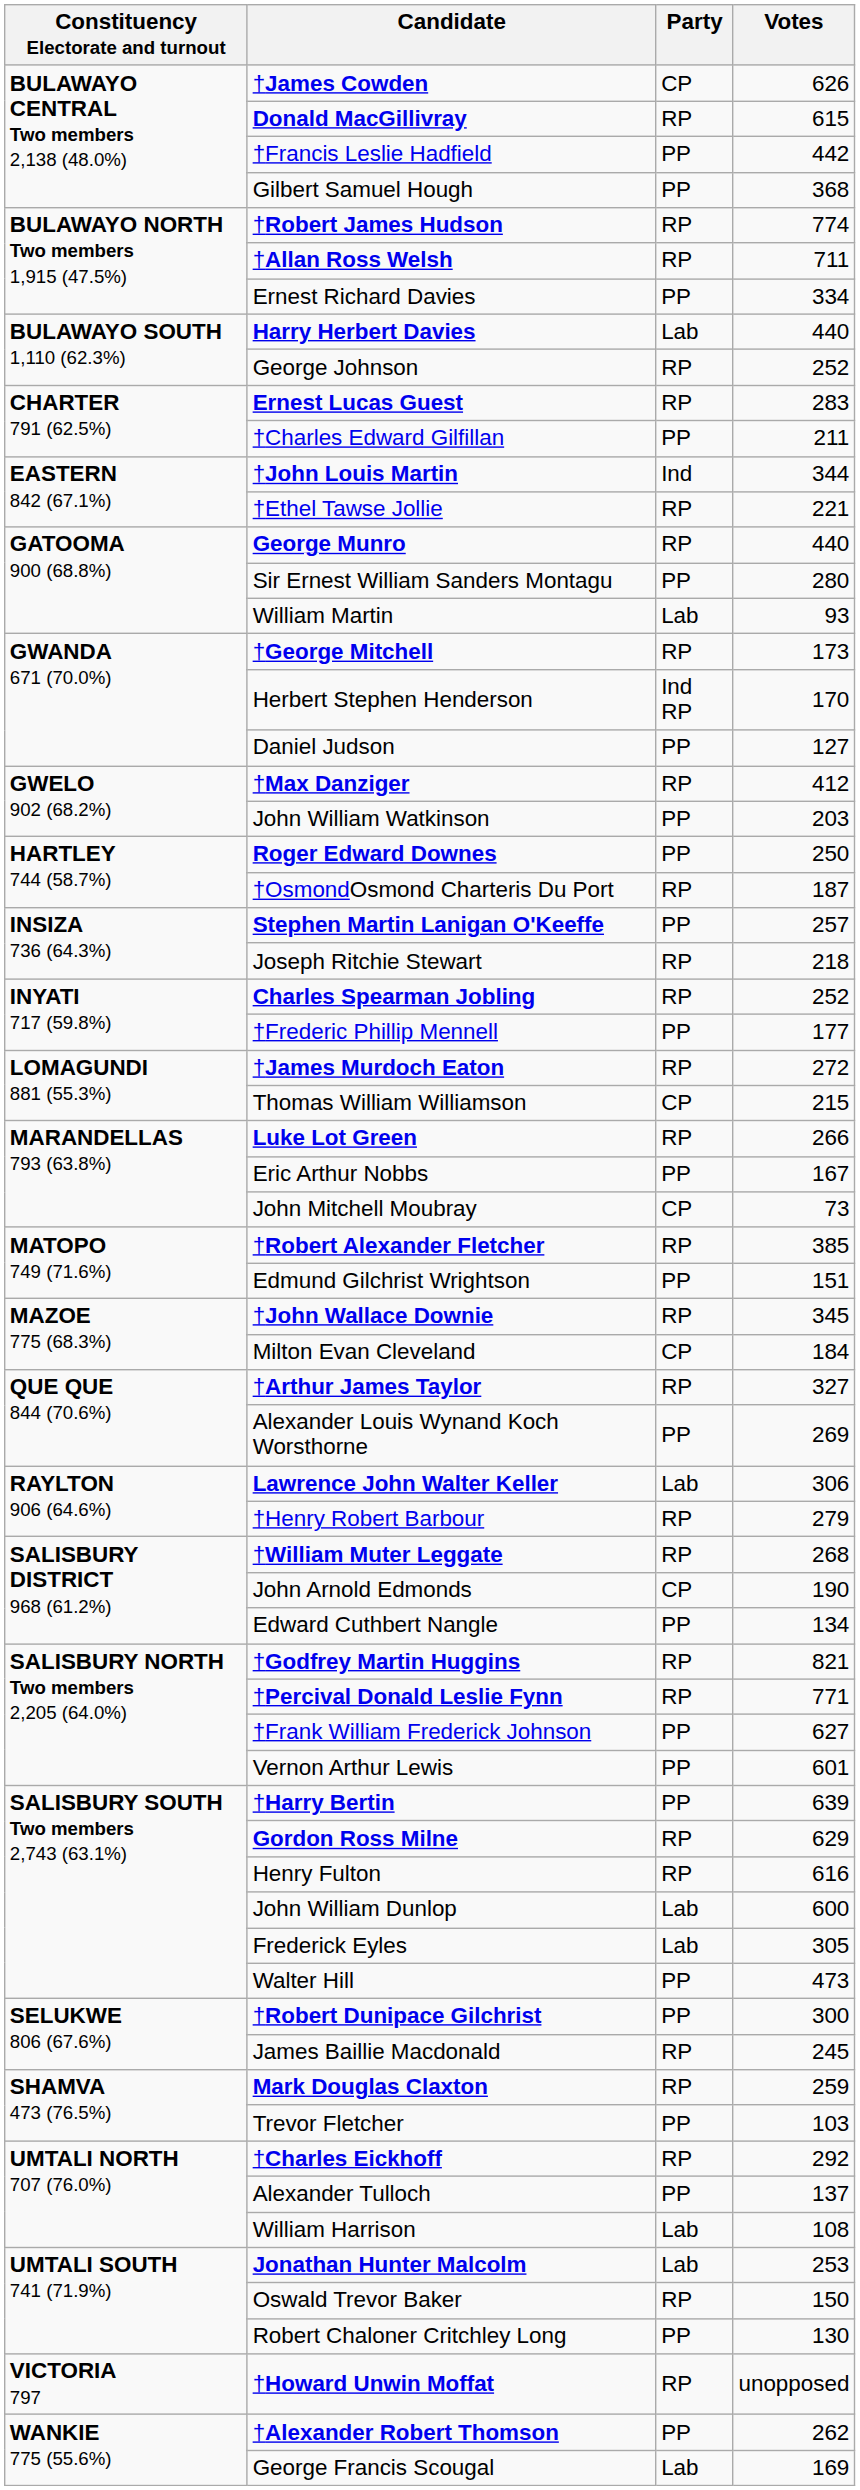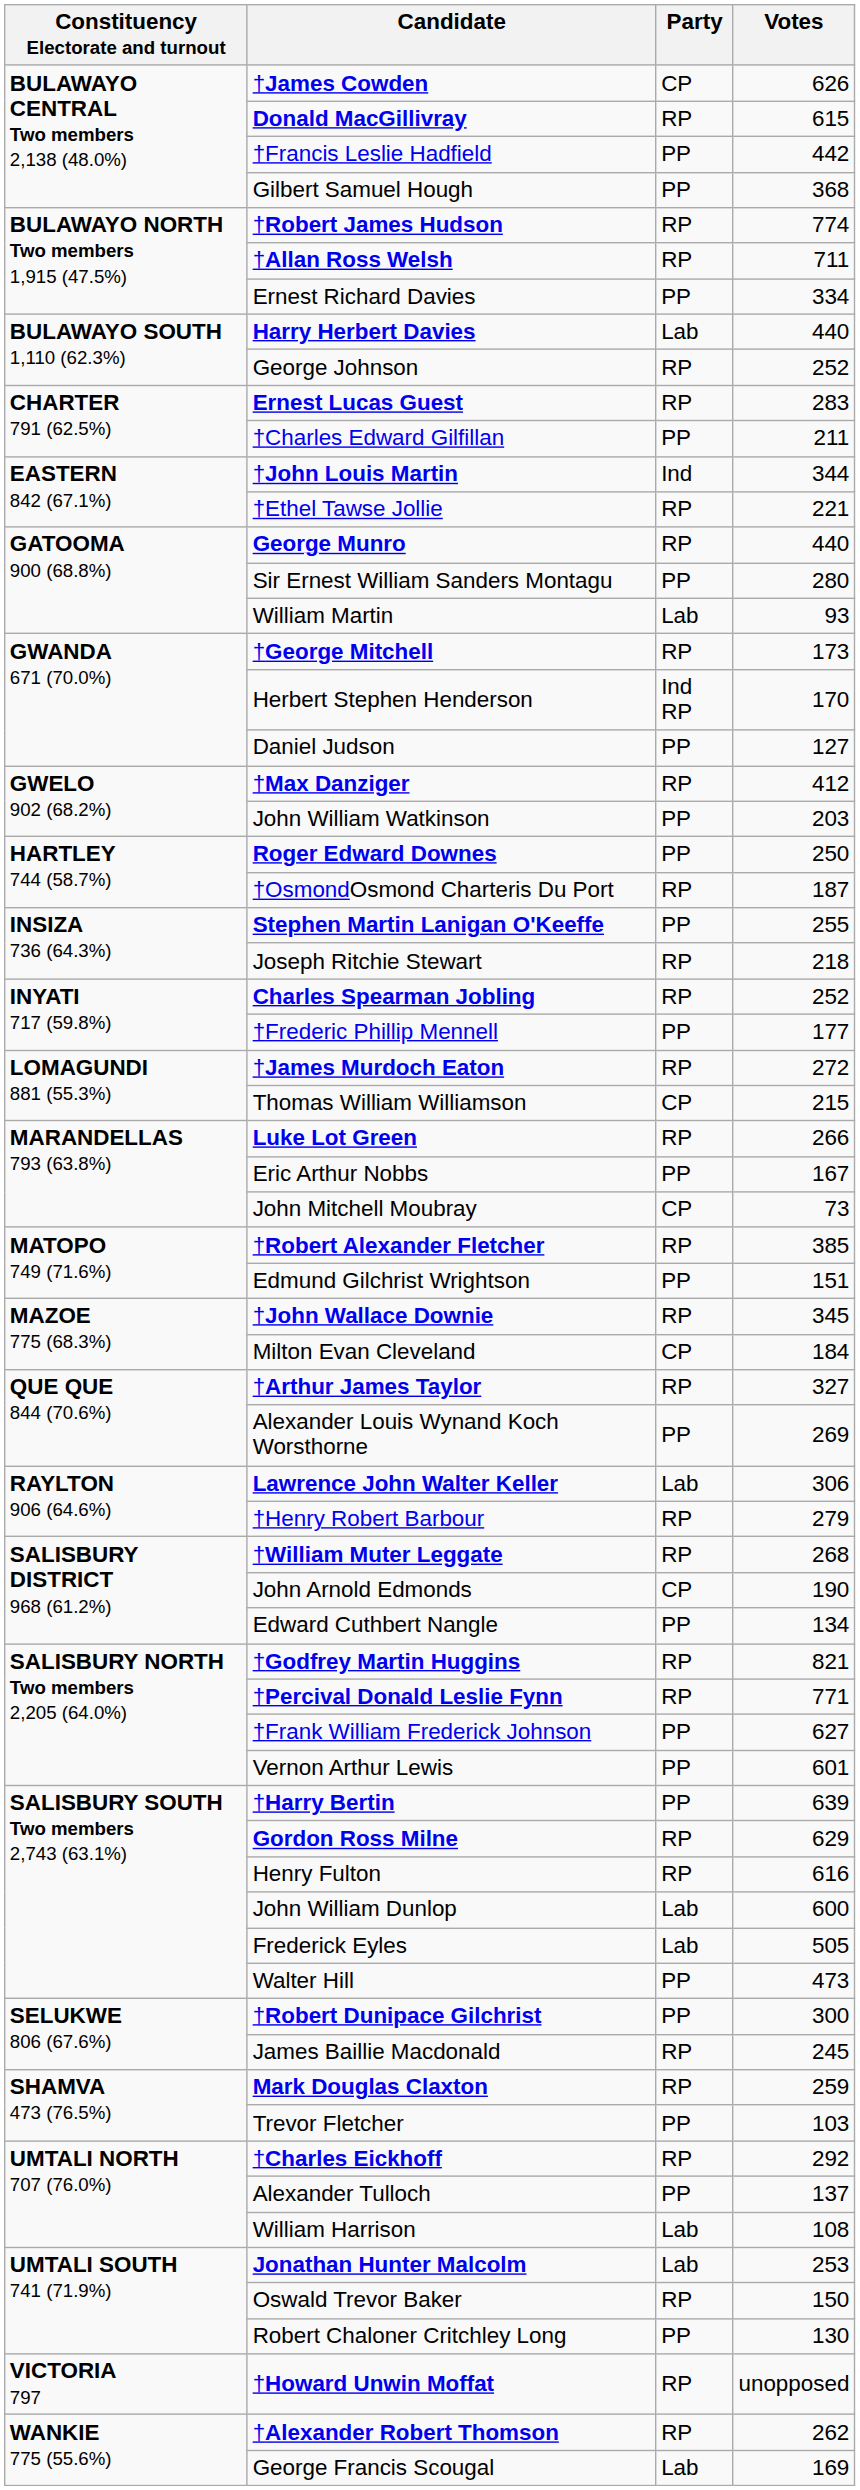 <table class="wikitable">
 <tr>
 <th align="left">Constituency<br><small>Electorate and turnout</small></th>
 <th align="center" valign="top">Candidate</th>
 <th align="center" valign="top">Party</th>
 <th align="center" valign="top">Votes</th>
 </tr>
 <tr>
 <td valign="top" rowspan="4"><strong>BULAWAYO CENTRAL</strong><br><small><strong>Two members</strong><br>2,138 (48.0%)</small></td>
 <td align="left"><a href='#'>†</a><strong><a href='#'>James Cowden</a></strong></td>
 <td align="left">CP</td>
 <td align="right">626</td>
 </tr>
 <tr>
 <td align="left"><strong><a href='#'>Donald MacGillivray</a></strong></td>
 <td align="left">RP</td>
 <td align="right">615</td>
 </tr>
 <tr>
 <td align="left"><a href='#'>†</a><a href='#'>Francis Leslie Hadfield</a></td>
 <td align="left">PP</td>
 <td align="right">442</td>
 </tr>
 <tr>
 <td align="left">Gilbert Samuel Hough</td>
 <td align="left">PP</td>
 <td align="right">368</td>
 </tr>
 <tr>
 <td valign="top" rowspan="3"><strong>BULAWAYO NORTH</strong><br><small><strong>Two members</strong><br>1,915 (47.5%)</small></td>
 <td align="left"><a href='#'>†</a><strong><a href='#'>Robert James Hudson</a></strong></td>
 <td align="left">RP</td>
 <td align="right">774</td>
 </tr>
 <tr>
 <td align="left"><a href='#'>†</a><strong><a href='#'>Allan Ross Welsh</a></strong></td>
 <td align="left">RP</td>
 <td align="right">711</td>
 </tr>
 <tr>
 <td align="left">Ernest Richard Davies</td>
 <td align="left">PP</td>
 <td align="right">334</td>
 </tr>
 <tr>
 <td valign="top" rowspan="2"><strong>BULAWAYO SOUTH</strong><br><small>1,110 (62.3%)</small></td>
 <td align="left"><strong><a href='#'>Harry Herbert Davies</a></strong></td>
 <td align="left">Lab</td>
 <td align="right">440</td>
 </tr>
 <tr>
 <td align="left">George Johnson</td>
 <td align="left">RP</td>
 <td align="right">252</td>
 </tr>
 <tr>
 <td valign="top" rowspan="2"><strong>CHARTER</strong><br><small>791 (62.5%)</small></td>
 <td align="left"><strong><a href='#'>Ernest Lucas Guest</a></strong></td>
 <td align="left">RP</td>
 <td align="right">283</td>
 </tr>
 <tr>
 <td align="left"><a href='#'>†</a><a href='#'>Charles Edward Gilfillan</a></td>
 <td align="left">PP</td>
 <td align="right">211</td>
 </tr>
 <tr>
 <td valign="top" rowspan="2"><strong>EASTERN</strong><br><small>842 (67.1%)</small></td>
 <td align="left"><a href='#'>†</a><strong><a href='#'>John Louis Martin</a></strong></td>
 <td align="left">Ind</td>
 <td align="right">344</td>
 </tr>
 <tr>
 <td align="left"><a href='#'>†</a><a href='#'>Ethel Tawse Jollie</a></td>
 <td align="left">RP</td>
 <td align="right">221</td>
 </tr>
 <tr>
 <td valign="top" rowspan="3"><strong>GATOOMA</strong><br><small>900 (68.8%)</small></td>
 <td align="left"><strong><a href='#'>George Munro</a></strong></td>
 <td align="left">RP</td>
 <td align="right">440</td>
 </tr>
 <tr>
 <td align="left">Sir Ernest William Sanders Montagu</td>
 <td align="left">PP</td>
 <td align="right">280</td>
 </tr>
 <tr>
 <td align="left">William Martin</td>
 <td align="left">Lab</td>
 <td align="right">93</td>
 </tr>
 <tr>
 <td valign="top" rowspan="3"><strong>GWANDA</strong><br><small>671 (70.0%)</small></td>
 <td align="left"><a href='#'>†</a><strong><a href='#'>George Mitchell</a></strong></td>
 <td align="left">RP</td>
 <td align="right">173</td>
 </tr>
 <tr>
 <td align="left">Herbert Stephen Henderson</td>
 <td align="left">Ind RP</td>
 <td align="right">170</td>
 </tr>
 <tr>
 <td align="left">Daniel Judson</td>
 <td align="left">PP</td>
 <td align="right">127</td>
 </tr>
 <tr>
 <td valign="top" rowspan="2"><strong>GWELO</strong><br><small>902 (68.2%)</small></td>
 <td align="left"><a href='#'>†</a><strong><a href='#'>Max Danziger</a></strong></td>
 <td align="left">RP</td>
 <td align="right">412</td>
 </tr>
 <tr>
 <td align="left">John William Watkinson</td>
 <td align="left">PP</td>
 <td align="right">203</td>
 </tr>
 <tr>
 <td valign="top" rowspan="2"><strong>HARTLEY</strong><br><small>744 (58.7%)</small></td>
 <td align="left"><strong><a href='#'>Roger Edward Downes</a></strong></td>
 <td align="left">PP</td>
 <td align="right">250</td>
 </tr>
 <tr>
 <td align="left"><a href='#'>†Osmond</a>Osmond Charteris Du Port</td>
 <td align="left">RP</td>
 <td align="right">187</td>
 </tr>
 <tr>
 <td valign="top" rowspan="2"><strong>INSIZA</strong><br><small>736 (64.3%)</small></td>
 <td align="left"><strong><a href='#'>Stephen Martin Lanigan O'Keeffe</a></strong></td>
 <td align="left">PP</td>
-<td align="right">257</td>
+<td align="right">255</td>
 </tr>
 <tr>
 <td align="left">Joseph Ritchie Stewart</td>
 <td align="left">RP</td>
 <td align="right">218</td>
 </tr>
 <tr>
 <td valign="top" rowspan="2"><strong>INYATI</strong><br><small>717 (59.8%)</small></td>
 <td align="left"><strong><a href='#'>Charles Spearman Jobling</a></strong></td>
 <td align="left">RP</td>
 <td align="right">252</td>
 </tr>
 <tr>
 <td align="left"><a href='#'>†</a><a href='#'>Frederic Phillip Mennell</a></td>
 <td align="left">PP</td>
 <td align="right">177</td>
 </tr>
 <tr>
 <td valign="top" rowspan="2"><strong>LOMAGUNDI</strong><br><small>881 (55.3%)</small></td>
 <td align="left"><a href='#'>†</a><strong><a href='#'>James Murdoch Eaton</a></strong></td>
 <td align="left">RP</td>
 <td align="right">272</td>
 </tr>
 <tr>
 <td align="left">Thomas William Williamson</td>
 <td align="left">CP</td>
 <td align="right">215</td>
 </tr>
 <tr>
 <td valign="top" rowspan="3"><strong>MARANDELLAS</strong><br><small>793 (63.8%)</small></td>
 <td align="left"><strong><a href='#'>Luke Lot Green</a></strong></td>
 <td align="left">RP</td>
 <td align="right">266</td>
 </tr>
 <tr>
 <td align="left">Eric Arthur Nobbs</td>
 <td align="left">PP</td>
 <td align="right">167</td>
 </tr>
 <tr>
 <td align="left">John Mitchell Moubray</td>
 <td align="left">CP</td>
 <td align="right">73</td>
 </tr>
 <tr>
 <td valign="top" rowspan="2"><strong>MATOPO</strong><br><small>749 (71.6%)</small></td>
 <td align="left"><a href='#'>†</a><strong><a href='#'>Robert Alexander Fletcher</a></strong></td>
 <td align="left">RP</td>
 <td align="right">385</td>
 </tr>
 <tr>
 <td align="left">Edmund Gilchrist Wrightson</td>
 <td align="left">PP</td>
 <td align="right">151</td>
 </tr>
 <tr>
 <td valign="top" rowspan="2"><strong>MAZOE</strong><br><small>775 (68.3%)</small></td>
 <td align="left"><a href='#'>†</a><strong><a href='#'>John Wallace Downie</a></strong></td>
 <td align="left">RP</td>
 <td align="right">345</td>
 </tr>
 <tr>
 <td align="left">Milton Evan Cleveland</td>
 <td align="left">CP</td>
 <td align="right">184</td>
 </tr>
 <tr>
 <td valign="top" rowspan="2"><strong>QUE QUE</strong><br><small>844 (70.6%)</small></td>
 <td align="left"><a href='#'>†</a><strong><a href='#'>Arthur James Taylor</a></strong></td>
 <td align="left">RP</td>
 <td align="right">327</td>
 </tr>
 <tr>
 <td align="left">Alexander Louis Wynand Koch Worsthorne</td>
 <td align="left">PP</td>
 <td align="right">269</td>
 </tr>
 <tr>
 <td valign="top" rowspan="2"><strong>RAYLTON</strong><br><small>906 (64.6%)</small></td>
 <td align="left"><strong><a href='#'>Lawrence John Walter Keller</a></strong></td>
 <td align="left">Lab</td>
 <td align="right">306</td>
 </tr>
 <tr>
 <td align="left"><a href='#'>†</a><a href='#'>Henry Robert Barbour</a></td>
 <td align="left">RP</td>
 <td align="right">279</td>
 </tr>
 <tr>
 <td valign="top" rowspan="3"><strong>SALISBURY DISTRICT</strong><br><small>968 (61.2%)</small></td>
 <td align="left"><a href='#'>†</a><strong><a href='#'>William Muter Leggate</a></strong></td>
 <td align="left">RP</td>
 <td align="right">268</td>
 </tr>
 <tr>
 <td align="left">John Arnold Edmonds</td>
 <td align="left">CP</td>
 <td align="right">190</td>
 </tr>
 <tr>
 <td align="left">Edward Cuthbert Nangle</td>
 <td align="left">PP</td>
 <td align="right">134</td>
 </tr>
 <tr>
 <td valign="top" rowspan="4"><strong>SALISBURY NORTH</strong><br><small><strong>Two members</strong><br>2,205 (64.0%)</small></td>
 <td align="left"><a href='#'>†</a><strong><a href='#'>Godfrey Martin Huggins</a></strong></td>
 <td align="left">RP</td>
 <td align="right">821</td>
 </tr>
 <tr>
 <td align="left"><a href='#'>†</a><strong><a href='#'>Percival Donald Leslie Fynn</a></strong></td>
 <td align="left">RP</td>
 <td align="right">771</td>
 </tr>
 <tr>
 <td align="left"><a href='#'>†</a><a href='#'>Frank William Frederick Johnson</a></td>
 <td align="left">PP</td>
 <td align="right">627</td>
 </tr>
 <tr>
 <td align="left">Vernon Arthur Lewis</td>
 <td align="left">PP</td>
 <td align="right">601</td>
 </tr>
 <tr>
 <td valign="top" rowspan="6"><strong>SALISBURY SOUTH</strong><br><small><strong>Two members</strong><br>2,743 (63.1%)</small></td>
 <td align="left"><a href='#'>†</a><strong><a href='#'>Harry Bertin</a></strong></td>
 <td align="left">PP</td>
 <td align="right">639</td>
 </tr>
 <tr>
 <td align="left"><strong><a href='#'>Gordon Ross Milne</a></strong></td>
 <td align="left">RP</td>
 <td align="right">629</td>
 </tr>
 <tr>
 <td align="left">Henry Fulton</td>
 <td align="left">RP</td>
 <td align="right">616</td>
 </tr>
 <tr>
 <td align="left">John William Dunlop</td>
 <td align="left">Lab</td>
 <td align="right">600</td>
 </tr>
 <tr>
 <td align="left">Frederick Eyles</td>
 <td align="left">Lab</td>
-<td align="right">305</td>
+<td align="right">505</td>
 </tr>
 <tr>
 <td align="left">Walter Hill</td>
 <td align="left">PP</td>
 <td align="right">473</td>
 </tr>
 <tr>
 <td valign="top" rowspan="2"><strong>SELUKWE</strong><br><small>806 (67.6%)</small></td>
 <td align="left"><a href='#'>†</a><strong><a href='#'>Robert Dunipace Gilchrist</a></strong></td>
 <td align="left">PP</td>
 <td align="right">300</td>
 </tr>
 <tr>
 <td align="left">James Baillie Macdonald</td>
 <td align="left">RP</td>
 <td align="right">245</td>
 </tr>
 <tr>
 <td valign="top" rowspan="2"><strong>SHAMVA</strong><br><small>473 (76.5%)</small></td>
 <td align="left"><strong><a href='#'>Mark Douglas Claxton</a></strong></td>
 <td align="left">RP</td>
 <td align="right">259</td>
 </tr>
 <tr>
 <td align="left">Trevor Fletcher</td>
 <td align="left">PP</td>
 <td align="right">103</td>
 </tr>
 <tr>
 <td valign="top" rowspan="3"><strong>UMTALI NORTH</strong><br><small>707 (76.0%)</small></td>
 <td align="left"><a href='#'>†</a><strong><a href='#'>Charles Eickhoff</a></strong></td>
 <td align="left">RP</td>
 <td align="right">292</td>
 </tr>
 <tr>
 <td align="left">Alexander Tulloch</td>
 <td align="left">PP</td>
 <td align="right">137</td>
 </tr>
 <tr>
 <td align="left">William Harrison</td>
 <td align="left">Lab</td>
 <td align="right">108</td>
 </tr>
 <tr>
 <td valign="top" rowspan="3"><strong>UMTALI SOUTH</strong><br><small>741 (71.9%)</small></td>
 <td align="left"><strong><a href='#'>Jonathan Hunter Malcolm</a></strong></td>
 <td align="left">Lab</td>
 <td align="right">253</td>
 </tr>
 <tr>
 <td align="left">Oswald Trevor Baker</td>
 <td align="left">RP</td>
 <td align="right">150</td>
 </tr>
 <tr>
 <td align="left">Robert Chaloner Critchley Long</td>
 <td align="left">PP</td>
 <td align="right">130</td>
 </tr>
 <tr>
 <td valign="top"><strong>VICTORIA</strong><br><small>797</small></td>
 <td align="left"><a href='#'>†</a><strong><a href='#'>Howard Unwin Moffat</a></strong></td>
 <td align="left">RP</td>
 <td align="right">unopposed</td>
 </tr>
 <tr>
 <td valign="top" rowspan="2"><strong>WANKIE</strong><br><small>775 (55.6%)</small></td>
 <td align="left"><a href='#'>†</a><strong><a href='#'>Alexander Robert Thomson</a></strong></td>
-<td align="left">PP</td>
+<td align="left">RP</td>
 <td align="right">262</td>
 </tr>
 <tr>
 <td align="left">George Francis Scougal</td>
 <td align="left">Lab</td>
 <td align="right">169</td>
 </tr>
 </table>
